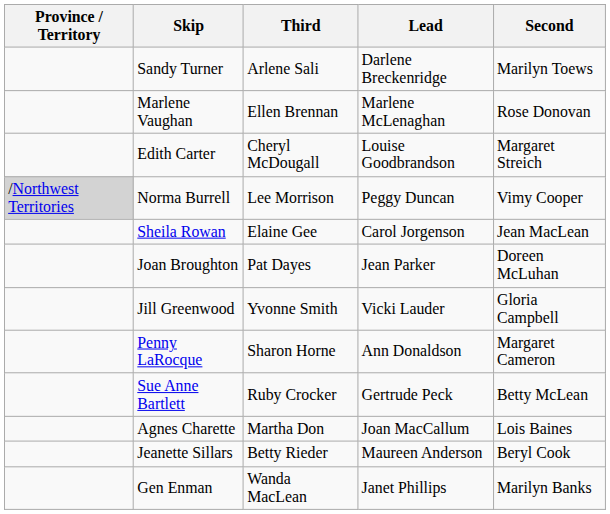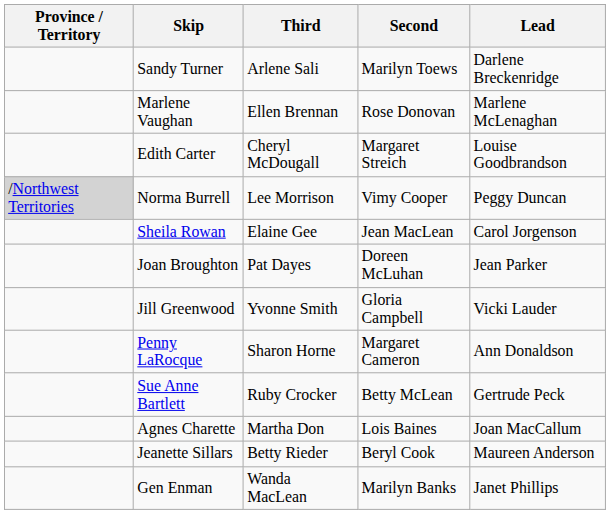 <table class="wikitable">
 <tr>
 <th>Province / Territory</th>
 <th>Skip</th>
 <th>Third</th>
+<th>Second</th>
 <th>Lead</th>
-<th>Second</th>
 </tr>
 <tr>
 <td></td>
 <td>Sandy Turner</td>
 <td>Arlene Sali</td>
+<td>Marilyn Toews</td>
 <td>Darlene Breckenridge</td>
-<td>Marilyn Toews</td>
 </tr>
 <tr>
 <td></td>
 <td>Marlene Vaughan</td>
 <td>Ellen Brennan</td>
+<td>Rose Donovan</td>
 <td>Marlene McLenaghan</td>
-<td>Rose Donovan</td>
 </tr>
 <tr>
 <td></td>
 <td>Edith Carter</td>
 <td>Cheryl McDougall</td>
+<td>Margaret Streich</td>
 <td>Louise Goodbrandson</td>
-<td>Margaret Streich</td>
 </tr>
 <tr>
 <td style="background: lightgrey;">/<a href='#'>Northwest Territories</a></td>
 <td>Norma Burrell</td>
 <td>Lee Morrison</td>
+<td>Vimy Cooper</td>
 <td>Peggy Duncan</td>
-<td>Vimy Cooper</td>
 </tr>
 <tr>
 <td></td>
 <td><a href='#'>Sheila Rowan</a></td>
 <td>Elaine Gee</td>
+<td>Jean MacLean</td>
 <td>Carol Jorgenson</td>
-<td>Jean MacLean</td>
 </tr>
 <tr>
 <td></td>
 <td>Joan Broughton</td>
 <td>Pat Dayes</td>
+<td>Doreen McLuhan</td>
 <td>Jean Parker</td>
-<td>Doreen McLuhan</td>
 </tr>
 <tr>
 <td></td>
 <td>Jill Greenwood</td>
 <td>Yvonne Smith</td>
+<td>Gloria Campbell</td>
 <td>Vicki Lauder</td>
-<td>Gloria Campbell</td>
 </tr>
 <tr>
 <td></td>
 <td><a href='#'>Penny LaRocque</a></td>
 <td>Sharon Horne</td>
+<td>Margaret Cameron</td>
 <td>Ann Donaldson</td>
-<td>Margaret Cameron</td>
 </tr>
 <tr>
 <td></td>
 <td><a href='#'>Sue Anne Bartlett</a></td>
 <td>Ruby Crocker</td>
+<td>Betty McLean</td>
 <td>Gertrude Peck</td>
-<td>Betty McLean</td>
 </tr>
 <tr>
 <td></td>
 <td>Agnes Charette</td>
 <td>Martha Don</td>
+<td>Lois Baines</td>
 <td>Joan MacCallum</td>
-<td>Lois Baines</td>
 </tr>
 <tr>
 <td></td>
 <td>Jeanette Sillars</td>
 <td>Betty Rieder</td>
+<td>Beryl Cook</td>
 <td>Maureen Anderson</td>
-<td>Beryl Cook</td>
 </tr>
 <tr>
 <td></td>
 <td>Gen Enman</td>
 <td>Wanda MacLean</td>
+<td>Marilyn Banks</td>
 <td>Janet Phillips</td>
-<td>Marilyn Banks</td>
 </tr>
 </table>
